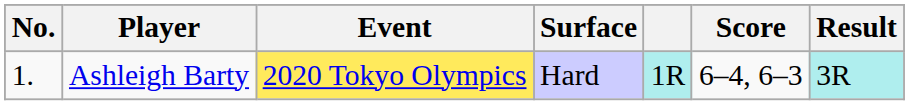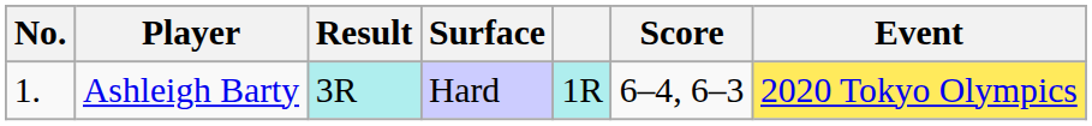 <table class="sortable wikitable">
 <tr>
 <th>No.</th>
 <th>Player</th>
-<th>Event</th>
+<th>Result</th>
 <th>Surface</th>
 <th></th>
 <th>Score</th>
-<th>Result</th>
+<th>Event</th>
 </tr>
 <tr>
 <td>1.</td>
 <td> <a href='#'>Ashleigh Barty</a></td>
-<td bgcolor=FFEA5C><a href='#'>2020 Tokyo Olympics</a></td>
+<td bgcolor=afeeee>3R</td>
 <td bgcolor=CCCCFF>Hard</td>
 <td bgcolor=afeeee>1R</td>
 <td>6–4, 6–3</td>
-<td bgcolor=afeeee>3R</td>
+<td bgcolor=FFEA5C><a href='#'>2020 Tokyo Olympics</a></td>
 </tr>
 </table>
